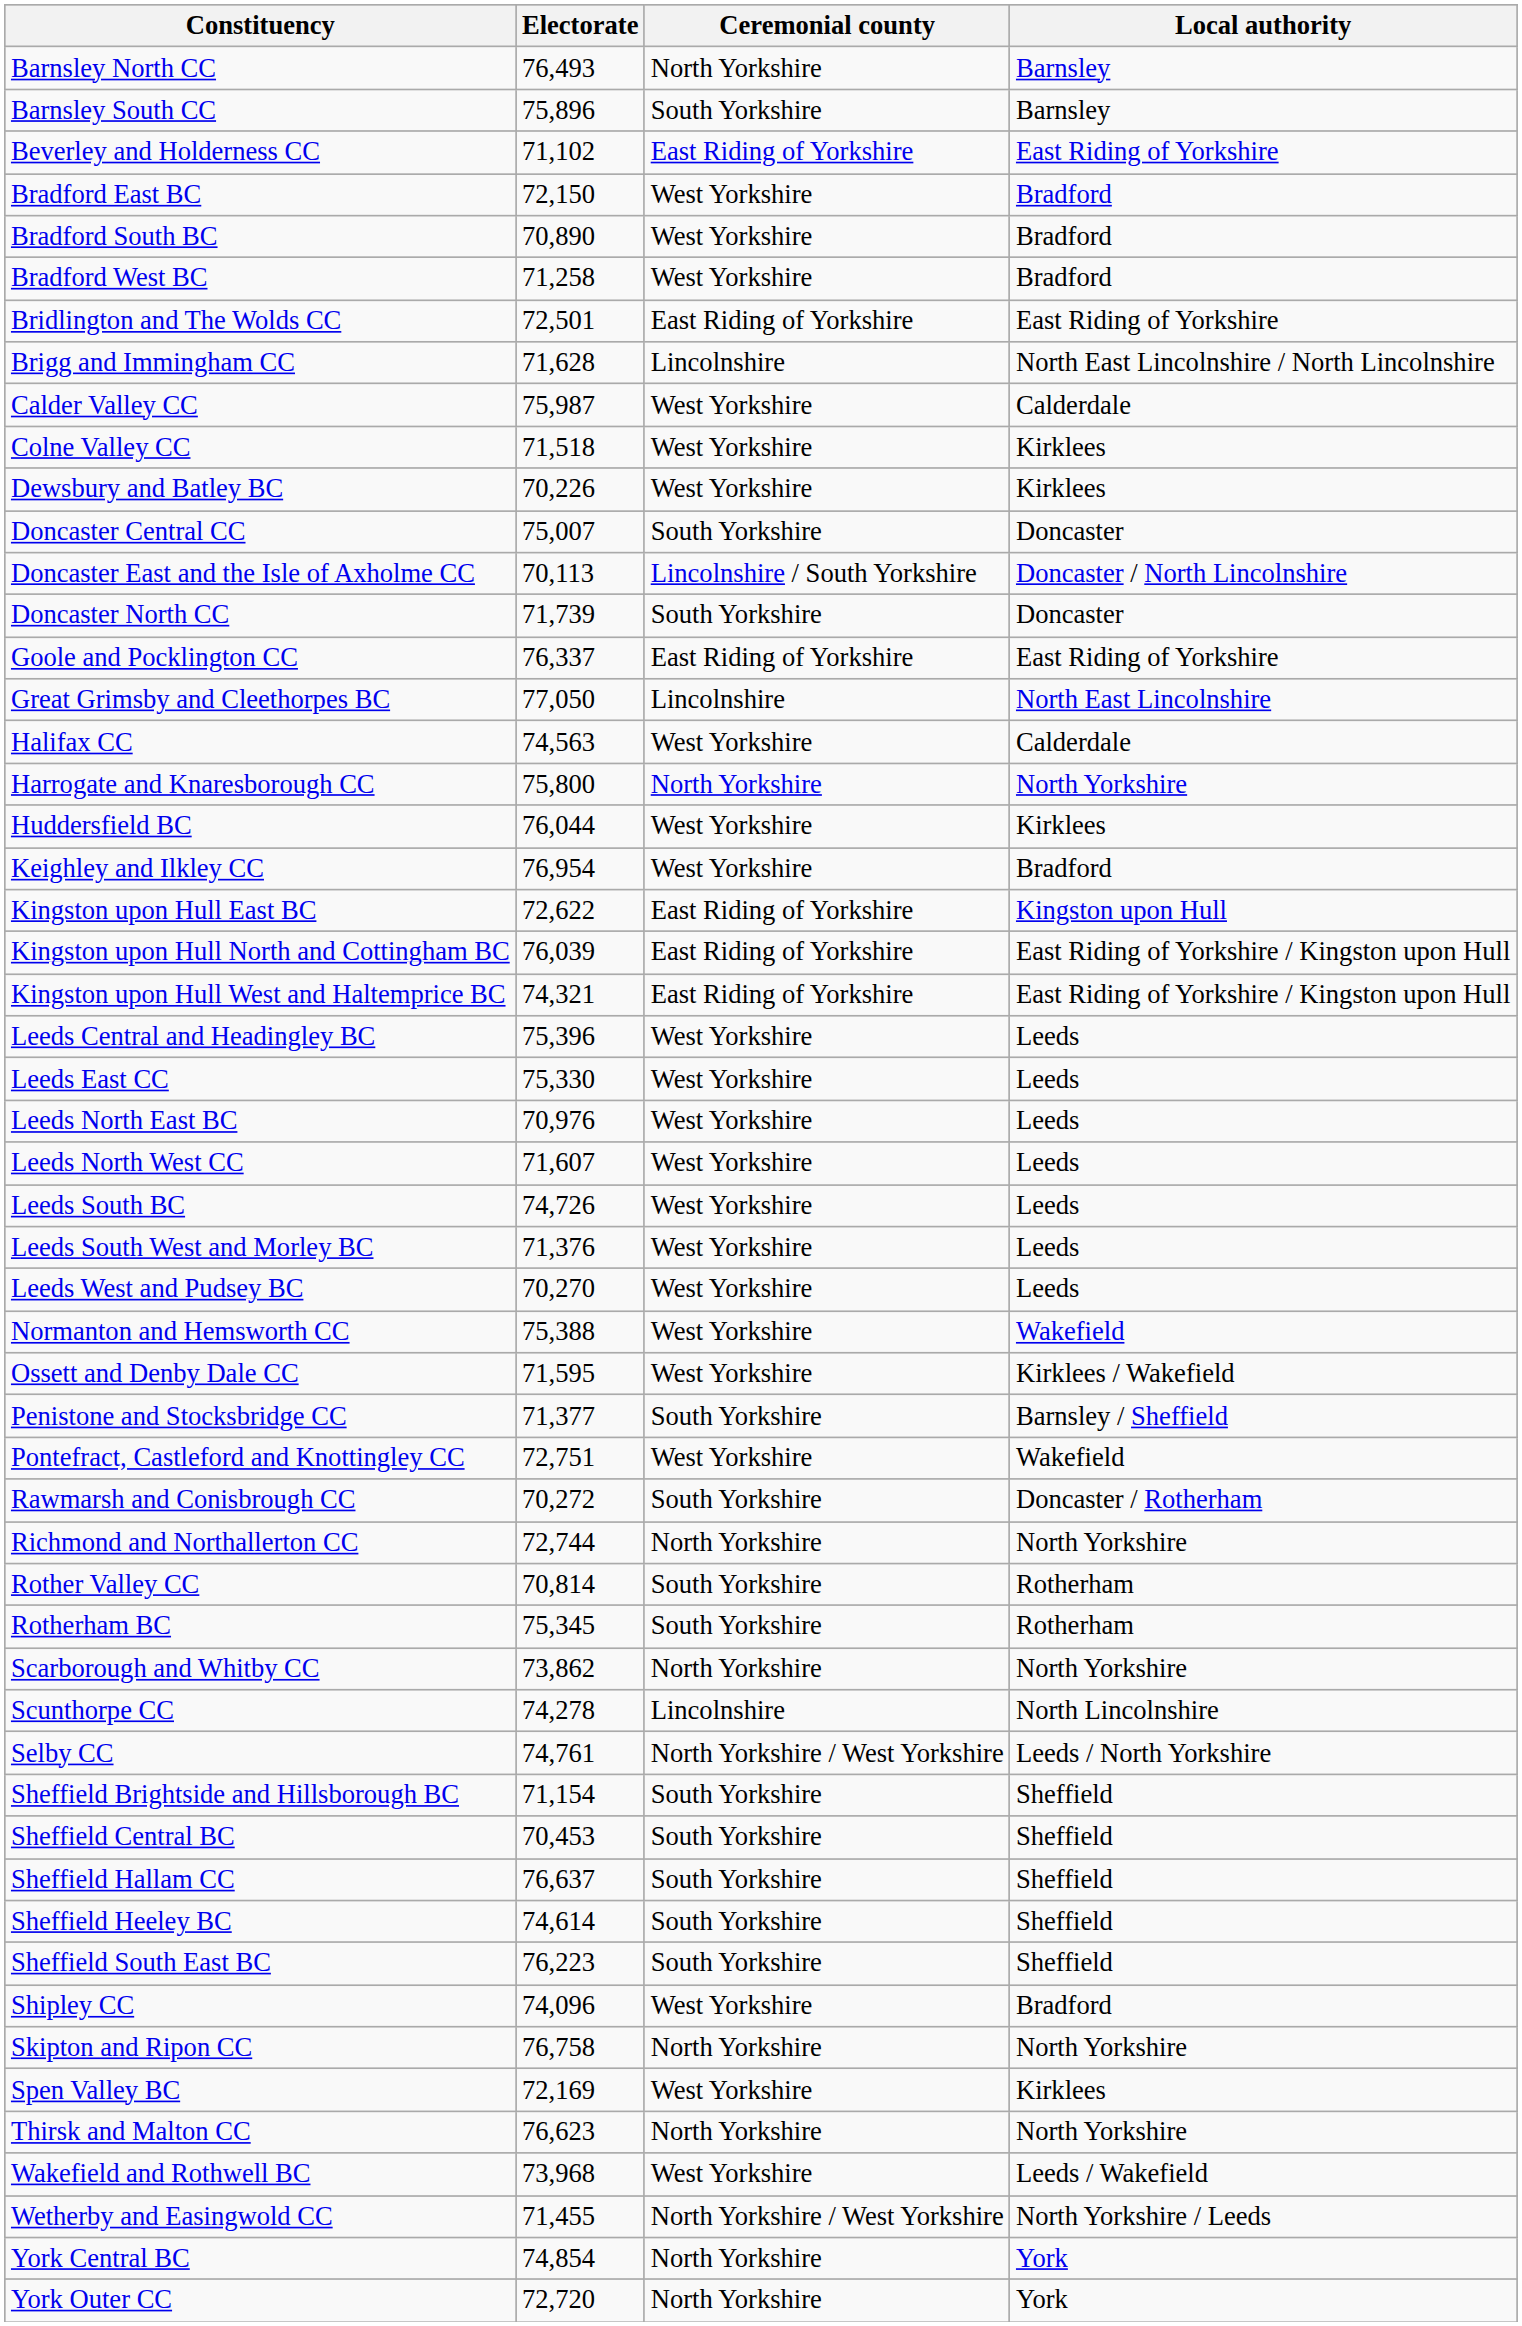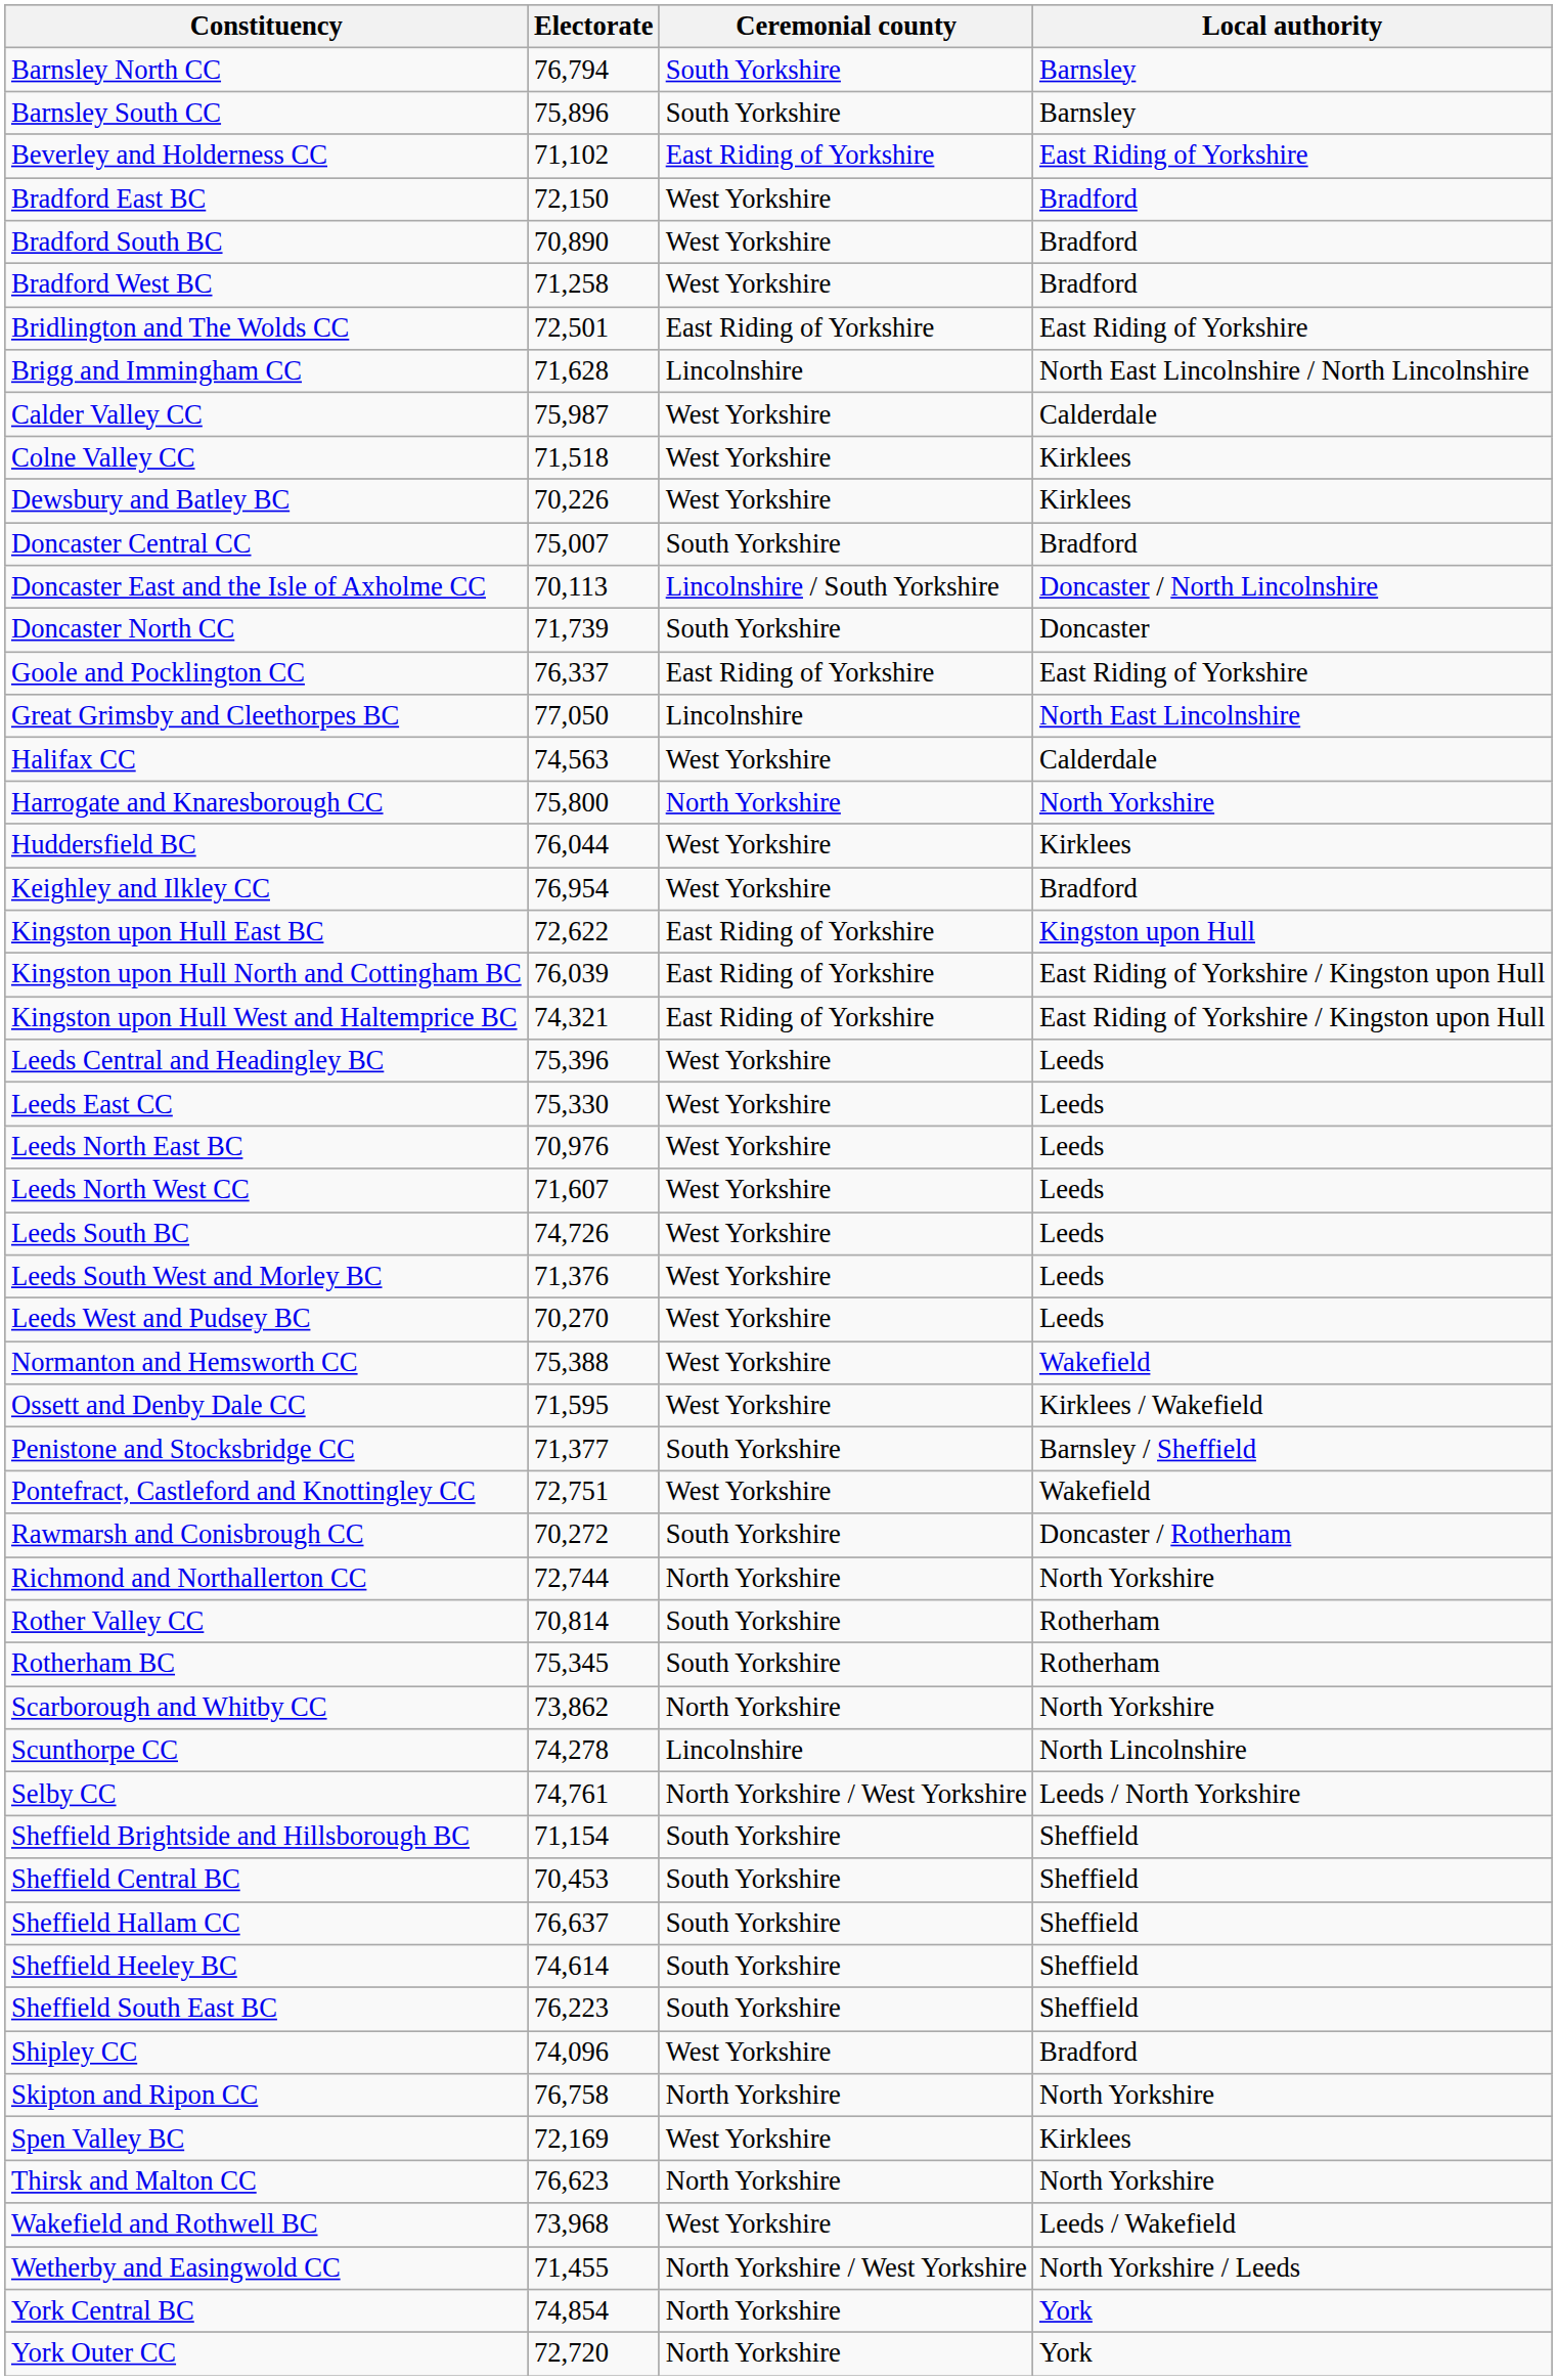 <table class="wikitable">
 <tr>
 <th>Constituency</th>
 <th>Electorate</th>
 <th>Ceremonial county</th>
 <th>Local authority</th>
 </tr>
 <tr>
 <td><a href='#'>Barnsley North CC</a></td>
-<td>76,493</td>
-<td>North Yorkshire</td>
+<td>76,794</td>
+<td><a href='#'>South Yorkshire</a></td>
 <td><a href='#'>Barnsley</a></td>
 </tr>
 <tr>
 <td><a href='#'>Barnsley South CC</a></td>
 <td>75,896</td>
 <td>South Yorkshire</td>
 <td>Barnsley</td>
 </tr>
 <tr>
 <td><a href='#'>Beverley and Holderness CC</a></td>
 <td>71,102</td>
 <td><a href='#'>East Riding of Yorkshire</a></td>
 <td><a href='#'>East Riding of Yorkshire</a></td>
 </tr>
 <tr>
 <td><a href='#'>Bradford East BC</a></td>
 <td>72,150</td>
 <td>West Yorkshire</td>
 <td><a href='#'>Bradford</a></td>
 </tr>
 <tr>
 <td><a href='#'>Bradford South BC</a></td>
 <td>70,890</td>
 <td>West Yorkshire</td>
 <td>Bradford</td>
 </tr>
 <tr>
 <td><a href='#'>Bradford West BC</a></td>
 <td>71,258</td>
 <td>West Yorkshire</td>
 <td>Bradford</td>
 </tr>
 <tr>
 <td><a href='#'>Bridlington and The Wolds CC</a></td>
 <td>72,501</td>
 <td>East Riding of Yorkshire</td>
 <td>East Riding of Yorkshire</td>
 </tr>
 <tr>
 <td><a href='#'>Brigg and Immingham CC</a></td>
 <td>71,628</td>
 <td>Lincolnshire</td>
 <td>North East Lincolnshire / North Lincolnshire</td>
 </tr>
 <tr>
 <td><a href='#'>Calder Valley CC</a></td>
 <td>75,987</td>
 <td>West Yorkshire</td>
 <td>Calderdale</td>
 </tr>
 <tr>
 <td><a href='#'>Colne Valley CC</a></td>
 <td>71,518</td>
 <td>West Yorkshire</td>
 <td>Kirklees</td>
 </tr>
 <tr>
 <td><a href='#'>Dewsbury and Batley BC</a></td>
 <td>70,226</td>
 <td>West Yorkshire</td>
 <td>Kirklees</td>
 </tr>
 <tr>
 <td><a href='#'>Doncaster Central CC</a></td>
 <td>75,007</td>
 <td>South Yorkshire</td>
-<td>Doncaster</td>
+<td>Bradford</td>
 </tr>
 <tr>
 <td><a href='#'>Doncaster East and the Isle of Axholme CC</a></td>
 <td>70,113</td>
 <td><a href='#'>Lincolnshire</a> / South Yorkshire</td>
 <td><a href='#'>Doncaster</a> / <a href='#'>North Lincolnshire</a></td>
 </tr>
 <tr>
 <td><a href='#'>Doncaster North CC</a></td>
 <td>71,739</td>
 <td>South Yorkshire</td>
 <td>Doncaster</td>
 </tr>
 <tr>
 <td><a href='#'>Goole and Pocklington CC</a></td>
 <td>76,337</td>
 <td>East Riding of Yorkshire</td>
 <td>East Riding of Yorkshire</td>
 </tr>
 <tr>
 <td><a href='#'>Great Grimsby and Cleethorpes BC</a></td>
 <td>77,050</td>
 <td>Lincolnshire</td>
 <td><a href='#'>North East Lincolnshire</a></td>
 </tr>
 <tr>
 <td><a href='#'>Halifax CC</a></td>
 <td>74,563</td>
 <td>West Yorkshire</td>
 <td>Calderdale</td>
 </tr>
 <tr>
 <td><a href='#'>Harrogate and Knaresborough CC</a></td>
 <td>75,800</td>
 <td><a href='#'>North Yorkshire</a></td>
 <td><a href='#'>North Yorkshire</a></td>
 </tr>
 <tr>
 <td><a href='#'>Huddersfield BC</a></td>
 <td>76,044</td>
 <td>West Yorkshire</td>
 <td>Kirklees</td>
 </tr>
 <tr>
 <td><a href='#'>Keighley and Ilkley CC</a></td>
 <td>76,954</td>
 <td>West Yorkshire</td>
 <td>Bradford</td>
 </tr>
 <tr>
 <td><a href='#'>Kingston upon Hull East BC</a></td>
 <td>72,622</td>
 <td>East Riding of Yorkshire</td>
 <td><a href='#'>Kingston upon Hull</a></td>
 </tr>
 <tr>
 <td><a href='#'>Kingston upon Hull North and Cottingham BC</a></td>
 <td>76,039</td>
 <td>East Riding of Yorkshire</td>
 <td>East Riding of Yorkshire / Kingston upon Hull</td>
 </tr>
 <tr>
 <td><a href='#'>Kingston upon Hull West and Haltemprice BC</a></td>
 <td>74,321</td>
 <td>East Riding of Yorkshire</td>
 <td>East Riding of Yorkshire / Kingston upon Hull</td>
 </tr>
 <tr>
 <td><a href='#'>Leeds Central and Headingley BC</a></td>
 <td>75,396</td>
 <td>West Yorkshire</td>
 <td>Leeds</td>
 </tr>
 <tr>
 <td><a href='#'>Leeds East CC</a></td>
 <td>75,330</td>
 <td>West Yorkshire</td>
 <td>Leeds</td>
 </tr>
 <tr>
 <td><a href='#'>Leeds North East BC</a></td>
 <td>70,976</td>
 <td>West Yorkshire</td>
 <td>Leeds</td>
 </tr>
 <tr>
 <td><a href='#'>Leeds North West CC</a></td>
 <td>71,607</td>
 <td>West Yorkshire</td>
 <td>Leeds</td>
 </tr>
 <tr>
 <td><a href='#'>Leeds South BC</a></td>
 <td>74,726</td>
 <td>West Yorkshire</td>
 <td>Leeds</td>
 </tr>
 <tr>
 <td><a href='#'>Leeds South West and Morley BC</a></td>
 <td>71,376</td>
 <td>West Yorkshire</td>
 <td>Leeds</td>
 </tr>
 <tr>
 <td><a href='#'>Leeds West and Pudsey BC</a></td>
 <td>70,270</td>
 <td>West Yorkshire</td>
 <td>Leeds</td>
 </tr>
 <tr>
 <td><a href='#'>Normanton and Hemsworth CC</a></td>
 <td>75,388</td>
 <td>West Yorkshire</td>
 <td><a href='#'>Wakefield</a></td>
 </tr>
 <tr>
 <td><a href='#'>Ossett and Denby Dale CC</a></td>
 <td>71,595</td>
 <td>West Yorkshire</td>
 <td>Kirklees / Wakefield</td>
 </tr>
 <tr>
 <td><a href='#'>Penistone and Stocksbridge CC</a></td>
 <td>71,377</td>
 <td>South Yorkshire</td>
 <td>Barnsley / <a href='#'>Sheffield</a></td>
 </tr>
 <tr>
 <td><a href='#'>Pontefract, Castleford and Knottingley CC</a></td>
 <td>72,751</td>
 <td>West Yorkshire</td>
 <td>Wakefield</td>
 </tr>
 <tr>
 <td><a href='#'>Rawmarsh and Conisbrough CC</a></td>
 <td>70,272</td>
 <td>South Yorkshire</td>
 <td>Doncaster / <a href='#'>Rotherham</a></td>
 </tr>
 <tr>
 <td><a href='#'>Richmond and Northallerton CC</a></td>
 <td>72,744</td>
 <td>North Yorkshire</td>
 <td>North Yorkshire</td>
 </tr>
 <tr>
 <td><a href='#'>Rother Valley CC</a></td>
 <td>70,814</td>
 <td>South Yorkshire</td>
 <td>Rotherham</td>
 </tr>
 <tr>
 <td><a href='#'>Rotherham BC</a></td>
 <td>75,345</td>
 <td>South Yorkshire</td>
 <td>Rotherham</td>
 </tr>
 <tr>
 <td><a href='#'>Scarborough and Whitby CC</a></td>
 <td>73,862</td>
 <td>North Yorkshire</td>
 <td>North Yorkshire</td>
 </tr>
 <tr>
 <td><a href='#'>Scunthorpe CC</a></td>
 <td>74,278</td>
 <td>Lincolnshire</td>
 <td>North Lincolnshire</td>
 </tr>
 <tr>
 <td><a href='#'>Selby CC</a></td>
 <td>74,761</td>
 <td>North Yorkshire / West Yorkshire</td>
 <td>Leeds / North Yorkshire</td>
 </tr>
 <tr>
 <td><a href='#'>Sheffield Brightside and Hillsborough BC</a></td>
 <td>71,154</td>
 <td>South Yorkshire</td>
 <td>Sheffield</td>
 </tr>
 <tr>
 <td><a href='#'>Sheffield Central BC</a></td>
 <td>70,453</td>
 <td>South Yorkshire</td>
 <td>Sheffield</td>
 </tr>
 <tr>
 <td><a href='#'>Sheffield Hallam CC</a></td>
 <td>76,637</td>
 <td>South Yorkshire</td>
 <td>Sheffield</td>
 </tr>
 <tr>
 <td><a href='#'>Sheffield Heeley BC</a></td>
 <td>74,614</td>
 <td>South Yorkshire</td>
 <td>Sheffield</td>
 </tr>
 <tr>
 <td><a href='#'>Sheffield South East BC</a></td>
 <td>76,223</td>
 <td>South Yorkshire</td>
 <td>Sheffield</td>
 </tr>
 <tr>
 <td><a href='#'>Shipley CC</a></td>
 <td>74,096</td>
 <td>West Yorkshire</td>
 <td>Bradford</td>
 </tr>
 <tr>
 <td><a href='#'>Skipton and Ripon CC</a></td>
 <td>76,758</td>
 <td>North Yorkshire</td>
 <td>North Yorkshire</td>
 </tr>
 <tr>
 <td><a href='#'>Spen Valley BC</a></td>
 <td>72,169</td>
 <td>West Yorkshire</td>
 <td>Kirklees</td>
 </tr>
 <tr>
 <td><a href='#'>Thirsk and Malton CC</a></td>
 <td>76,623</td>
 <td>North Yorkshire</td>
 <td>North Yorkshire</td>
 </tr>
 <tr>
 <td><a href='#'>Wakefield and Rothwell BC</a></td>
 <td>73,968</td>
 <td>West Yorkshire</td>
 <td>Leeds / Wakefield</td>
 </tr>
 <tr>
 <td><a href='#'>Wetherby and Easingwold CC</a></td>
 <td>71,455</td>
 <td>North Yorkshire / West Yorkshire</td>
 <td>North Yorkshire / Leeds</td>
 </tr>
 <tr>
 <td><a href='#'>York Central BC</a></td>
 <td>74,854</td>
 <td>North Yorkshire</td>
 <td><a href='#'>York</a></td>
 </tr>
 <tr>
 <td><a href='#'>York Outer CC</a></td>
 <td>72,720</td>
 <td>North Yorkshire</td>
 <td>York</td>
 </tr>
 </table>
